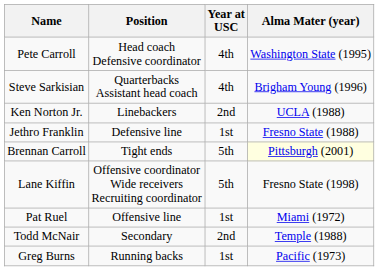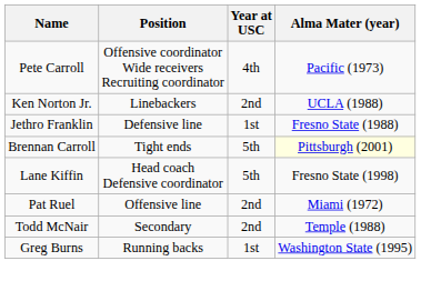 <table class="wikitable">
 <tr>
 <th>Name</th>
 <th>Position</th>
 <th>Year at <br> USC</th>
 <th>Alma Mater (year)</th>
 </tr>
 <tr align="center">
 <td>Pete Carroll</td>
-<td>Head coach<br>Defensive coordinator</td>
+<td>Offensive coordinator<br>Wide receivers<br>Recruiting coordinator</td>
 <td>4th</td>
-<td><a href='#'>Washington State</a> (1995)</td>
-</tr>
-<tr align="center">
-<td>Steve Sarkisian</td>
-<td>Quarterbacks<br>Assistant head coach</td>
-<td>4th</td>
-<td><a href='#'>Brigham Young</a> (1996)</td>
+<td><a href='#'>Pacific</a> (1973)</td>
 </tr>
 <tr align="center">
 <td>Ken Norton Jr.</td>
 <td>Linebackers</td>
 <td>2nd</td>
 <td><a href='#'>UCLA</a> (1988)</td>
 </tr>
 <tr align="center">
 <td>Jethro Franklin</td>
 <td>Defensive line</td>
 <td>1st</td>
 <td><a href='#'>Fresno State</a> (1988)</td>
 </tr>
 <tr align="center">
 <td>Brennan Carroll</td>
 <td>Tight ends</td>
 <td>5th</td>
 <td style="background: lightyellow;"><a href='#'>Pittsburgh</a> (2001)</td>
 </tr>
 <tr align="center">
 <td>Lane Kiffin</td>
-<td>Offensive coordinator<br>Wide receivers<br>Recruiting coordinator</td>
+<td>Head coach<br>Defensive coordinator</td>
 <td>5th</td>
 <td>Fresno State (1998)</td>
 </tr>
 <tr align="center">
 <td>Pat Ruel</td>
 <td>Offensive line</td>
-<td>1st</td>
+<td>2nd</td>
 <td><a href='#'>Miami</a> (1972)</td>
 </tr>
 <tr align="center">
 <td>Todd McNair</td>
 <td>Secondary</td>
 <td>2nd</td>
 <td><a href='#'>Temple</a> (1988)</td>
 </tr>
 <tr align="center">
 <td>Greg Burns</td>
 <td>Running backs</td>
 <td>1st</td>
-<td><a href='#'>Pacific</a> (1973)</td>
+<td><a href='#'>Washington State</a> (1995)</td>
 </tr>
 </table>
